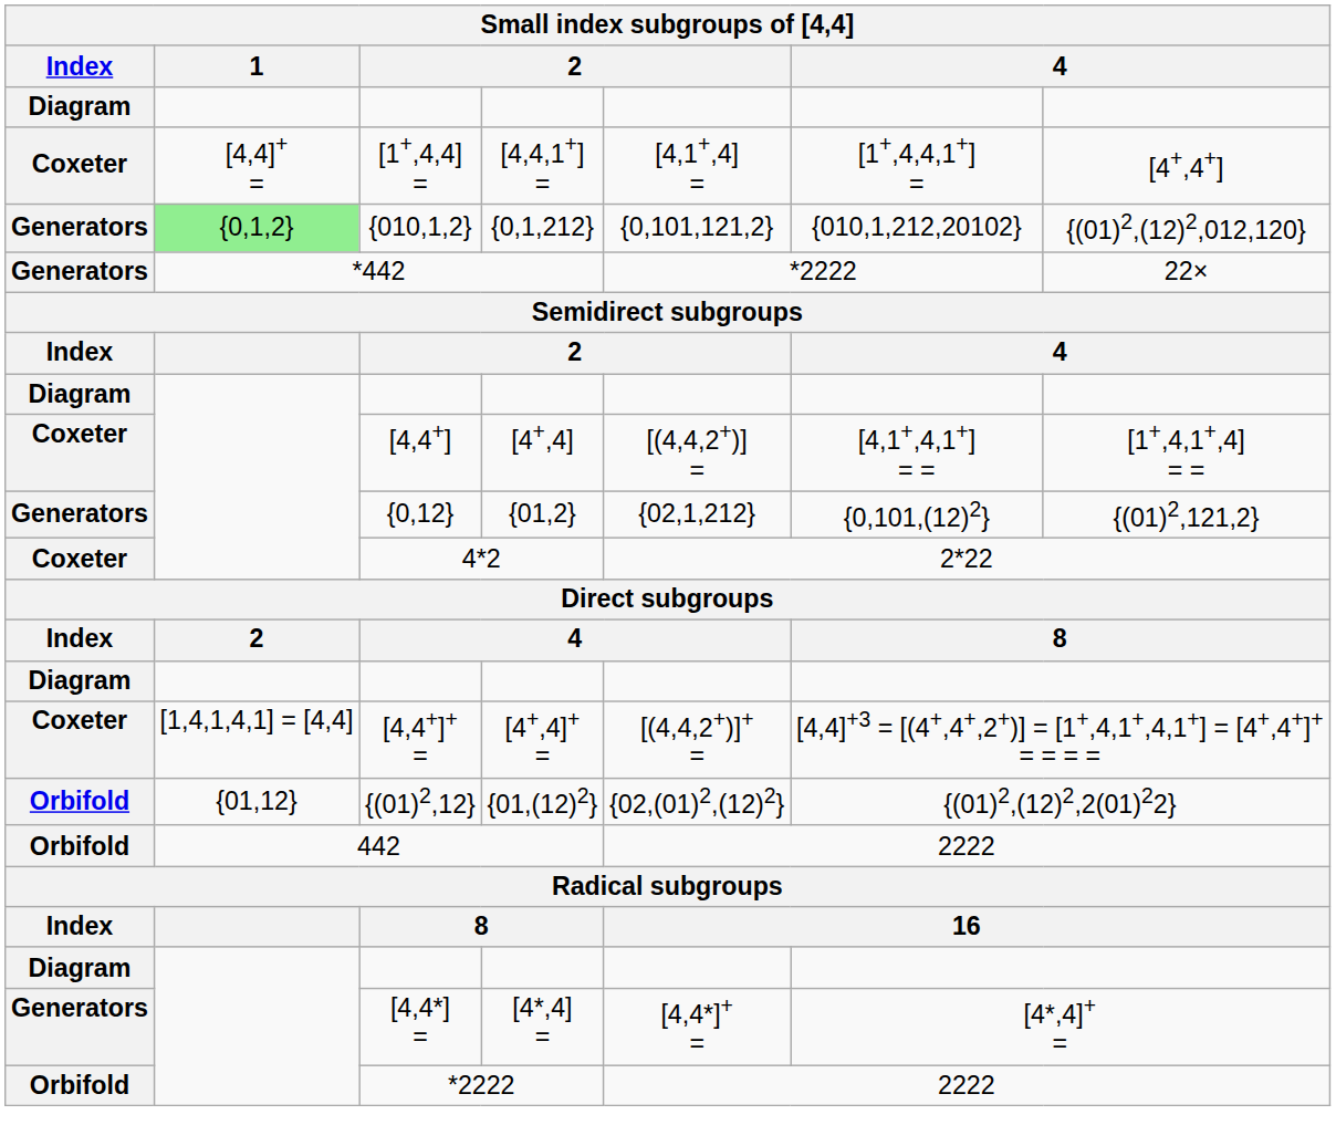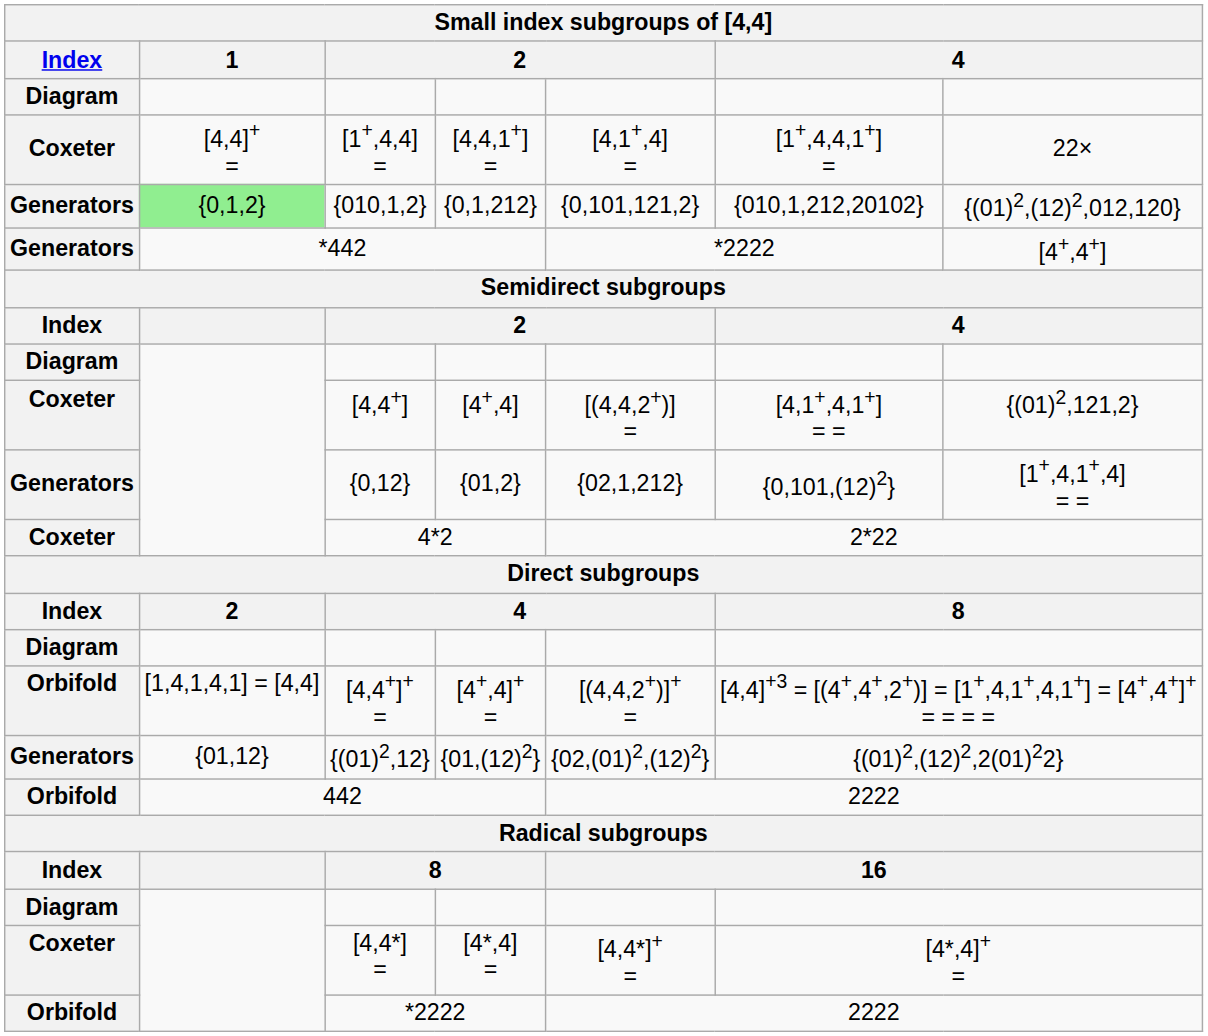 <table class="wikitable collapsible collapsed" style="text-align:center;">
 <tr>
 <th colspan=12>Small index subgroups of [4,4]</th>
 </tr>
 <tr>
 <th><a href='#'>Index</a></th>
 <th>1</th>
 <th colspan=3>2</th>
 <th colspan=2>4</th>
 </tr>
 <tr>
 <th>Diagram</th>
 <td></td>
 <td></td>
 <td></td>
 <td></td>
 <td></td>
 <td></td>
 </tr>
 <tr>
 <th>Coxeter<br></th>
 <td>[4,4]<sup>+</sup><br> = </td>
 <td>[1<sup>+</sup>,4,4]<br> = </td>
 <td>[4,4,1<sup>+</sup>]<br> = </td>
 <td>[4,1<sup>+</sup>,4]<br> = </td>
 <td>[1<sup>+</sup>,4,4,1<sup>+</sup>]<br> = </td>
-<td>[4<sup>+</sup>,4<sup>+</sup>]<br></td>
+<td>22×</td>
 </tr>
 <tr>
 <th>Generators</th>
 <td style="background: lightgreen;">{<span>0</span>,<span>1</span>,<span>2</span>}</td>
 <td>{<span>010</span>,<span>1</span>,<span>2</span>}</td>
 <td>{<span>0</span>,<span>1</span>,<span>212</span>}</td>
 <td>{<span>0</span>,<span>101</span>,<span>121</span>,<span>2</span>}</td>
 <td>{<span>010</span>,<span>1</span>,<span>212</span>,<span>20102</span>}</td>
 <td>{(01)<sup>2</sup>,(12)<sup>2</sup>,<span>012</span>,<span>120</span>}</td>
 </tr>
 <tr align=center>
 <th>Generators</th>
 <td colspan=3>*442</td>
 <td colspan=2>*2222</td>
-<td>22×</td>
+<td>[4<sup>+</sup>,4<sup>+</sup>]<br></td>
 </tr>
 <tr>
 <th colspan=7>Semidirect subgroups</th>
 </tr>
 <tr>
 <th>Index</th>
 <th></th>
 <th colspan=3>2</th>
 <th colspan=2>4</th>
 </tr>
 <tr>
 <th>Diagram</th>
 <td rowspan=4></td>
 <td></td>
 <td></td>
 <td></td>
 <td></td>
 <td></td>
 </tr>
 <tr valign=top>
 <th>Coxeter</th>
 <td>[4,4<sup>+</sup>]<br></td>
 <td>[4<sup>+</sup>,4]<br></td>
 <td>[(4,4,2<sup>+</sup>)]<br> = </td>
 <td>[4,1<sup>+</sup>,4,1<sup>+</sup>]<br> =  = </td>
-<td>[1<sup>+</sup>,4,1<sup>+</sup>,4]<br> =  = </td>
+<td>{(01)<sup>2</sup>,<span>121</span>,<span>2</span>}</td>
 </tr>
 <tr>
 <th>Generators</th>
 <td>{<span>0</span>,12}</td>
 <td>{01,<span>2</span>}</td>
 <td>{02,<span>1</span>,<span>212</span>}</td>
 <td>{<span>0</span>,<span>101</span>,(12)<sup>2</sup>}</td>
-<td>{(01)<sup>2</sup>,<span>121</span>,<span>2</span>}</td>
+<td>[1<sup>+</sup>,4,1<sup>+</sup>,4]<br> =  = </td>
 </tr>
 <tr>
 <th>Coxeter</th>
 <td colspan=2>4*2</td>
 <td colspan=3>2*22</td>
 </tr>
 <tr>
 <th colspan=7>Direct subgroups</th>
 </tr>
 <tr>
 <th>Index</th>
 <th>2</th>
 <th colspan=3>4</th>
 <th colspan=2>8</th>
 </tr>
 <tr>
 <th>Diagram</th>
 <td></td>
 <td></td>
 <td></td>
 <td></td>
 <td colspan=2></td>
 </tr>
 <tr valign=top>
-<th>Coxeter</th>
+<th>Orbifold</th>
 <td>[<span>1</span>,4,<span>1</span>,4,<span>1</span>] = [4,4]<br></td>
 <td>[4,4<sup>+</sup>]<sup>+</sup><br> = </td>
 <td>[4<sup>+</sup>,4]<sup>+</sup><br> = </td>
 <td>[(4,4,2<sup>+</sup>)]<sup>+</sup><br> = </td>
 <td colspan=2>[4,4]<sup>+3</sup> = [(4<sup>+</sup>,4<sup>+</sup>,2<sup>+</sup>)] = [1<sup>+</sup>,4,1<sup>+</sup>,4,1<sup>+</sup>] = [4<sup>+</sup>,4<sup>+</sup>]<sup>+</sup><br> = =  =  = </td>
 </tr>
 <tr>
-<th><a href='#'>Orbifold</a></th>
+<th>Generators</th>
 <td>{01,12}</td>
 <td>{(01)<sup>2</sup>,12}</td>
 <td>{01,(12)<sup>2</sup>}</td>
 <td>{02,(01)<sup>2</sup>,(12)<sup>2</sup>}</td>
 <td colspan=2>{(01)<sup>2</sup>,(12)<sup>2</sup>,2(01)<sup>2</sup>2}</td>
 </tr>
 <tr>
 <th>Orbifold</th>
 <td colspan=3>442</td>
 <td colspan=3>2222</td>
 </tr>
 <tr>
 <th colspan=7>Radical subgroups</th>
 </tr>
 <tr>
 <th>Index</th>
 <th></th>
 <th colspan=2>8</th>
 <th colspan=3>16</th>
 </tr>
 <tr>
 <th>Diagram</th>
 <td rowspan=3></td>
 <td></td>
 <td></td>
 <td></td>
 <td colspan=2></td>
 </tr>
 <tr valign=top>
-<th>Generators</th>
+<th>Coxeter</th>
 <td>[4,4*]<br> = </td>
 <td>[4*,4]<br> = </td>
 <td>[4,4*]<sup>+</sup><br> = </td>
 <td colspan=2>[4*,4]<sup>+</sup><br> = </td>
 </tr>
 <tr>
 <th>Orbifold</th>
 <td colspan=2>*2222</td>
 <td colspan=3>2222</td>
 </tr>
 </table>
